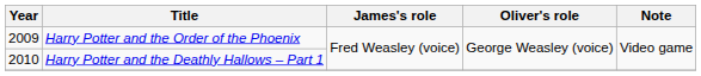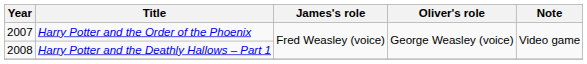 <table class="wikitable sortable">
 <tr>
 <th>Year</th>
 <th>Title</th>
 <th>James's role</th>
 <th>Oliver's role</th>
 <th class="unsortable">Note</th>
 </tr>
 <tr>
-<td>2009</td>
+<td>2007</td>
 <td><em><a href='#'>Harry Potter and the Order of the Phoenix</a></em></td>
 <td rowspan=2>Fred Weasley (voice)</td>
 <td rowspan=2>George Weasley (voice)</td>
 <td rowspan=2>Video game</td>
 </tr>
 <tr>
-<td>2010</td>
+<td>2008</td>
 <td><em><a href='#'>Harry Potter and the Deathly Hallows – Part 1</a></em></td>
 </tr>
 <tr>
 </tr>
 </table>
